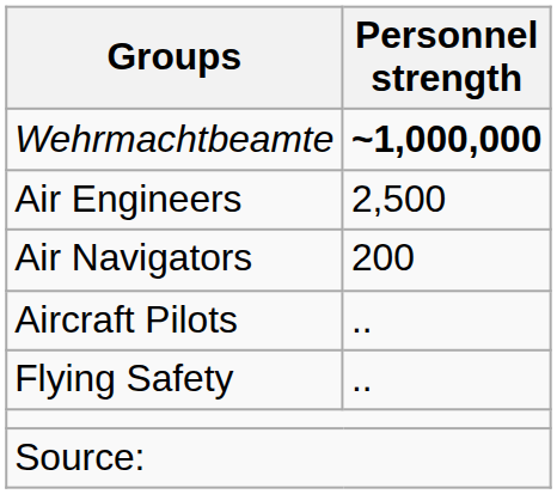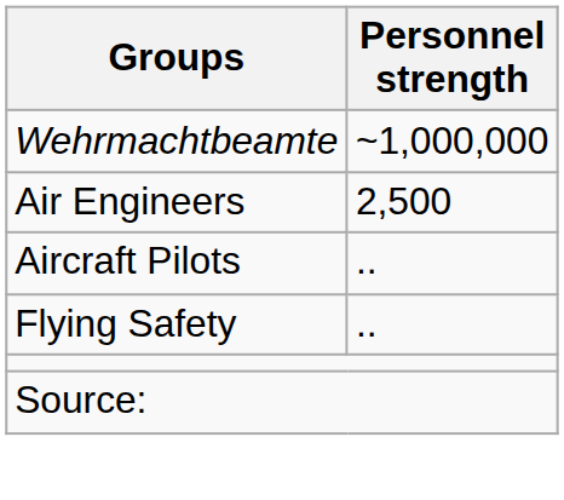 <table align=right class="wikitable">
 <tr>
 <th align="left" width="50"><strong>Groups</strong></th>
 <th align="left" width="50"><strong>Personnel strength</strong></th>
 </tr>
 <tr>
 <td><em>Wehrmachtbeamte</em> </td>
-<td><strong>~1,000,000</strong></td>
+<td>~1,000,000</td>
 </tr>
 <tr>
 <td>Air Engineers</td>
 <td>2,500</td>
-</tr>
-<tr>
-<td>Air Navigators</td>
-<td>200</td>
 </tr>
 <tr>
 <td>Aircraft Pilots</td>
 <td>..</td>
 </tr>
 <tr>
 <td>Flying Safety</td>
 <td>..</td>
 </tr>
 <tr>
 <td colspan=2></td>
 </tr>
 <tr>
 <td colspan=2>Source:</td>
 </tr>
 </table>
